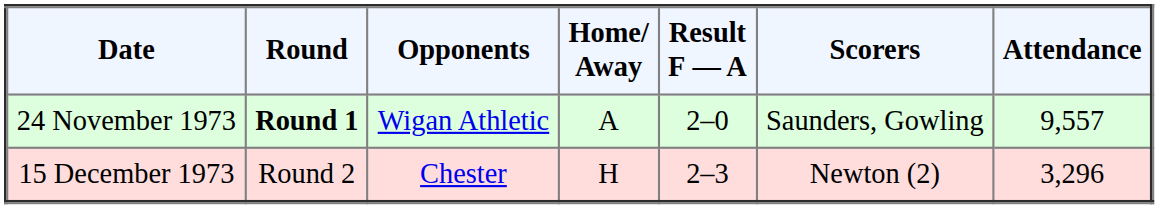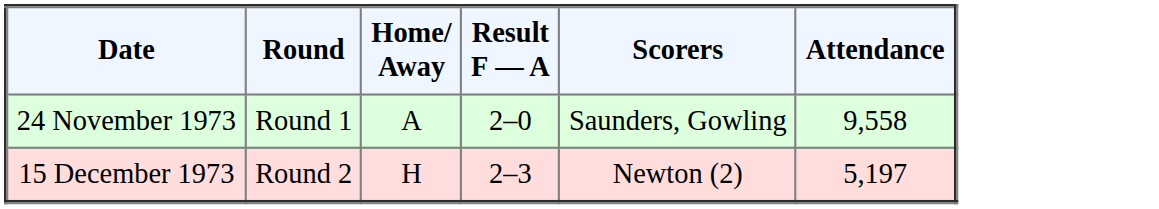 <table border="2" cellpadding="4" style="border-collapse:collapse; text-align:center; font-size:smaller;">
 <tr style="background:#f0f6ff;">
 <th><strong>Date</strong></th>
 <th><strong>Round</strong></th>
-<th><strong>Opponents</strong></th>
 <th><strong>Home/<br>Away</strong></th>
 <th><strong>Result<br>F — A</strong></th>
 <th><strong>Scorers</strong></th>
 <th><strong>Attendance</strong></th>
 </tr>
 <tr bgcolor="#ddffdd">
 <td>24 November 1973</td>
-<td><strong>Round 1</strong></td>
-<td><a href='#'>Wigan Athletic</a></td>
+<td>Round 1</td>
 <td>A</td>
 <td>2–0</td>
 <td>Saunders, Gowling</td>
-<td>9,557</td>
+<td>9,558</td>
 </tr>
 <tr bgcolor="#ffdddd">
 <td>15 December 1973</td>
 <td>Round 2</td>
-<td><a href='#'>Chester</a></td>
 <td>H</td>
 <td>2–3</td>
 <td>Newton (2)</td>
-<td>3,296</td>
+<td>5,197</td>
 </tr>
 </table>
